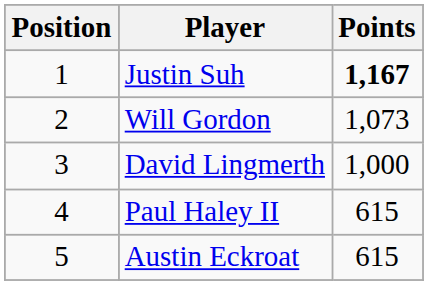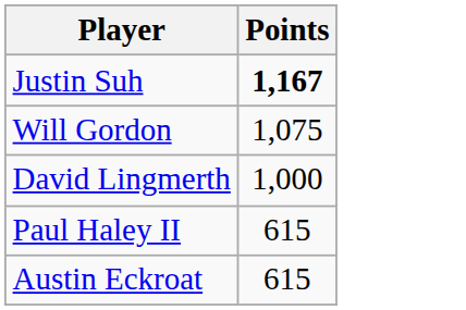 <table class="wikitable">
 <tr>
-<th>Position</th>
 <th>Player</th>
 <th>Points</th>
 </tr>
 <tr>
-<td align=center>1</td>
 <td> <a href='#'>Justin Suh</a></td>
 <td align=center><strong>1,167</strong></td>
 </tr>
 <tr>
-<td align=center>2</td>
 <td> <a href='#'>Will Gordon</a></td>
-<td align=center>1,073</td>
+<td align=center>1,075</td>
 </tr>
 <tr>
-<td align=center>3</td>
 <td> <a href='#'>David Lingmerth</a></td>
 <td align=center>1,000</td>
 </tr>
 <tr>
-<td align=center>4</td>
 <td> <a href='#'>Paul Haley II</a></td>
 <td align=center>615</td>
 </tr>
 <tr>
-<td align=center>5</td>
 <td> <a href='#'>Austin Eckroat</a></td>
 <td align=center>615</td>
 </tr>
 </table>
